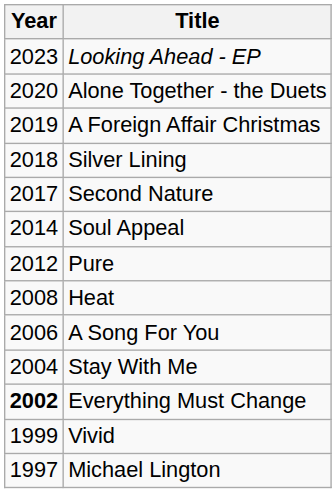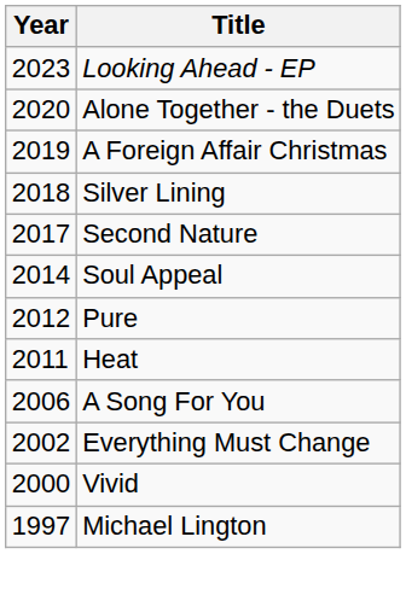 <table class="wikitable sortable">
 <tr>
 <th>Year</th>
 <th>Title</th>
 </tr>
 <tr>
 <td>2023</td>
 <td><em>Looking Ahead - EP</td>
 </tr>
 <tr>
 <td>2020</td>
 <td></em>Alone Together - the Duets<em></td>
 </tr>
 <tr>
 <td>2019</td>
 <td></em>A Foreign Affair Christmas<em></td>
 </tr>
 <tr>
 <td>2018</td>
 <td></em>Silver Lining<em></td>
 </tr>
 <tr>
 <td>2017</td>
 <td></em>Second Nature<em></td>
 </tr>
 <tr>
 <td>2014</td>
 <td></em>Soul Appeal<em></td>
 </tr>
 <tr>
 <td>2012</td>
 <td></em>Pure<em></td>
 </tr>
 <tr>
-<td>2008</td>
+<td>2011</td>
 <td></em>Heat<em></td>
 </tr>
 <tr>
 <td>2006</td>
 <td></em>A Song For You<em></td>
 </tr>
 <tr>
-<td>2004</td>
-<td></em>Stay With Me<em></td>
-</tr>
-<tr>
-<td><strong>2002</strong></td>
+<td>2002</td>
 <td></em>Everything Must Change<em></td>
 </tr>
 <tr>
-<td>1999</td>
+<td>2000</td>
 <td></em>Vivid<em></td>
 </tr>
 <tr>
 <td>1997</td>
 <td></em>Michael Lington<em></td>
 </tr>
 </table>
